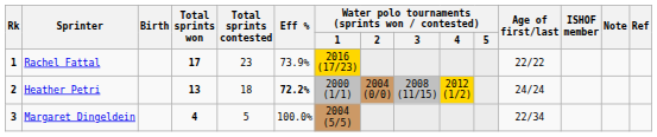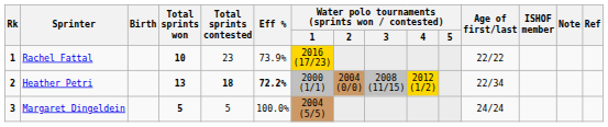 <table class="wikitable sortable" style="text-align: center; font-size: 85%; margin-left: 1em;">
 <tr>
 <th rowspan="2">Rk</th>
 <th rowspan="2">Sprinter</th>
 <th rowspan="2">Birth</th>
 <th rowspan="2">Total<br>sprints<br>won</th>
 <th rowspan="2">Total<br>sprints<br>contested</th>
 <th rowspan="2">Eff %</th>
 <th colspan="5">Water polo tournaments<br>(sprints won / contested)</th>
 <th rowspan="2">Age of<br>first/last</th>
 <th rowspan="2">ISHOF<br>member</th>
 <th rowspan="2">Note</th>
 <th rowspan="2" class="unsortable">Ref</th>
 </tr>
 <tr>
 <th>1</th>
 <th style="width: 2em;" class="unsortable">2</th>
 <th style="width: 2em;" class="unsortable">3</th>
 <th style="width: 2em;" class="unsortable">4</th>
 <th style="width: 2em;" class="unsortable">5</th>
 </tr>
 <tr>
 <td><strong>1</strong></td>
 <td style="text-align: left;" data-sort-value="Fattal, Rachel"><a href='#'>Rachel Fattal</a></td>
 <td></td>
-<td><strong>17</strong></td>
+<td><strong>10</strong></td>
 <td>23</td>
 <td>73.9%</td>
 <td style="background-color: gold;">2016<br>(17/23)</td>
 <td style="background-color: #ececec;"></td>
 <td style="background-color: #ececec;"></td>
 <td style="background-color: #ececec;"></td>
 <td style="background-color: #ececec;"></td>
 <td>22/22</td>
 <td></td>
 <td style="text-align: left;"></td>
 <td></td>
 </tr>
 <tr>
 <td><strong>2</strong></td>
 <td style="text-align: left;" data-sort-value="Petri, Heather"><a href='#'>Heather Petri</a></td>
 <td></td>
 <td><strong>13</strong></td>
-<td>18</td>
+<td><strong>18</strong></td>
 <td><strong>72.2%</strong></td>
 <td style="background-color: silver;">2000<br>(1/1)</td>
 <td style="background-color: #cc9966;">2004<br>(0/0)</td>
 <td style="background-color: silver;">2008<br>(11/15)</td>
 <td style="background-color: gold;">2012<br>(1/2)</td>
 <td style="background-color: #ececec;"></td>
-<td>24/24</td>
+<td>22/34</td>
 <td></td>
 <td style="text-align: left;"></td>
 <td></td>
 </tr>
 <tr>
 <td><strong>3</strong></td>
 <td style="text-align: left;" data-sort-value="Dingeldein, Margaret"><a href='#'>Margaret Dingeldein</a></td>
 <td></td>
-<td><strong>4</strong></td>
+<td><strong>5</strong></td>
 <td>5</td>
 <td>100.0%</td>
 <td style="background-color: #cc9966;">2004<br>(5/5)</td>
 <td style="background-color: #ececec;"></td>
 <td style="background-color: #ececec;"></td>
 <td style="background-color: #ececec;"></td>
 <td style="background-color: #ececec;"></td>
-<td>22/34</td>
+<td>24/24</td>
 <td></td>
 <td style="text-align: left;"></td>
 <td></td>
 </tr>
 </table>
